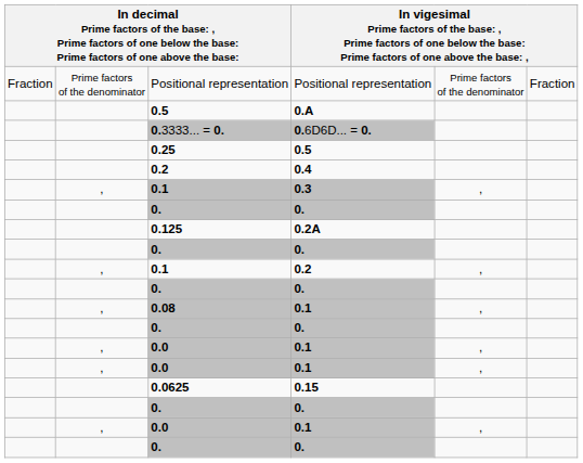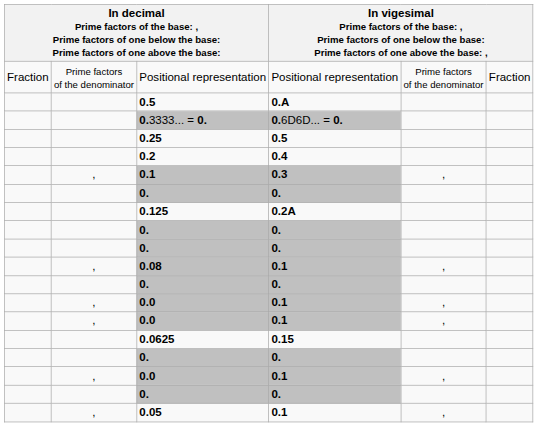 <table class="wikitable">
 <tr>
 <th colspan="3" align="center">In decimal<br><small>Prime factors of the base: , </small><br><small>Prime factors of one below the base: </small><br><small>Prime factors of one above the base: </small></th>
 <th colspan="3" align="center">In vigesimal<br><small>Prime factors of the base: , </small><br><small>Prime factors of one below the base: </small><br><small>Prime factors of one above the base: , </small></th>
 </tr>
 <tr>
 <td align="center">Fraction</td>
 <td align="center"><small>Prime factors<br>of the denominator</small></td>
 <td align="center">Positional representation</td>
 <td align="center">Positional representation</td>
 <td align="center"><small>Prime factors<br>of the denominator</small></td>
 <td align="center">Fraction</td>
 </tr>
 <tr>
 <td align="center"></td>
 <td align="center"></td>
 <td><strong>0.5</strong></td>
 <td><strong>0.A</strong></td>
 <td align="center"></td>
 <td align="center"></td>
 </tr>
 <tr>
 <td align="center"></td>
 <td align="center"></td>
 <td bgcolor=#c0c0c0><strong>0.</strong>3333... = <strong>0.</strong></td>
 <td bgcolor=#c0c0c0><strong>0.</strong>6D6D... = <strong>0.</strong></td>
 <td align="center"></td>
 <td align="center"></td>
 </tr>
 <tr>
 <td align="center"></td>
 <td align="center"></td>
 <td><strong>0.25</strong></td>
 <td><strong>0.5</strong></td>
 <td align="center"></td>
 <td align="center"></td>
 </tr>
 <tr>
 <td align="center"></td>
 <td align="center"></td>
 <td><strong>0.2</strong></td>
 <td><strong>0.4</strong></td>
 <td align="center"></td>
 <td align="center"></td>
 </tr>
 <tr>
 <td align="center"></td>
 <td align="center">, </td>
 <td bgcolor=#c0c0c0><strong>0.1</strong></td>
 <td bgcolor=#c0c0c0><strong>0.3</strong></td>
 <td align="center">, </td>
 <td align="center"></td>
 </tr>
 <tr>
 <td align="center"></td>
 <td align="center"></td>
 <td bgcolor=#c0c0c0><strong>0.</strong></td>
 <td bgcolor=#c0c0c0><strong>0.</strong></td>
 <td align="center"></td>
 <td align="center"></td>
 </tr>
 <tr>
 <td align="center"></td>
 <td align="center"></td>
 <td><strong>0.125</strong></td>
 <td><strong>0.2A</strong></td>
 <td align="center"></td>
 <td align="center"></td>
 </tr>
 <tr>
 <td align="center"></td>
 <td align="center"></td>
 <td bgcolor=#c0c0c0><strong>0.</strong></td>
 <td bgcolor=#c0c0c0><strong>0.</strong></td>
 <td align="center"></td>
 <td align="center"></td>
 </tr>
 <tr>
 <td align="center"></td>
-<td align="center">, </td>
-<td><strong>0.1</strong></td>
-<td><strong>0.2</strong></td>
-<td align="center">, </td>
-<td align="center"></td>
-</tr>
-<tr>
-<td align="center"></td>
 <td align="center"></td>
 <td bgcolor=#c0c0c0><strong>0.</strong></td>
 <td bgcolor=#c0c0c0><strong>0.</strong></td>
 <td align="center"></td>
 <td align="center"></td>
 </tr>
 <tr>
 <td align="center"></td>
 <td align="center">, </td>
 <td bgcolor=#c0c0c0><strong>0.08</strong></td>
 <td bgcolor=#c0c0c0><strong>0.1</strong></td>
 <td align="center">, </td>
 <td align="center"></td>
 </tr>
 <tr>
 <td align="center"></td>
 <td align="center"></td>
 <td bgcolor=#c0c0c0><strong>0.</strong></td>
 <td bgcolor=#c0c0c0><strong>0.</strong></td>
 <td align="center"></td>
 <td align="center"></td>
 </tr>
 <tr>
 <td align="center"></td>
 <td align="center">, </td>
 <td bgcolor=#c0c0c0><strong>0.0</strong></td>
 <td bgcolor=#c0c0c0><strong>0.1</strong></td>
 <td align="center">, </td>
 <td align="center"></td>
 </tr>
 <tr>
 <td align="center"></td>
 <td align="center">, </td>
 <td bgcolor=#c0c0c0><strong>0.0</strong></td>
 <td bgcolor=#c0c0c0><strong>0.1</strong></td>
 <td align="center">, </td>
 <td align="center"></td>
 </tr>
 <tr>
 <td align="center"></td>
 <td align="center"></td>
 <td><strong>0.0625</strong></td>
 <td><strong>0.15</strong></td>
 <td align="center"></td>
 <td align="center"></td>
 </tr>
 <tr>
 <td align="center"></td>
 <td align="center"></td>
 <td bgcolor=#c0c0c0><strong>0.</strong></td>
 <td bgcolor=#c0c0c0><strong>0.</strong></td>
 <td align="center"></td>
 <td align="center"></td>
 </tr>
 <tr>
 <td align="center"></td>
 <td align="center">, </td>
 <td bgcolor=#c0c0c0><strong>0.0</strong></td>
 <td bgcolor=#c0c0c0><strong>0.1</strong></td>
 <td align="center">, </td>
 <td align="center"></td>
 </tr>
 <tr>
 <td align="center"></td>
 <td align="center"></td>
 <td bgcolor=#c0c0c0><strong>0.</strong></td>
 <td bgcolor=#c0c0c0><strong>0.</strong></td>
 <td align="center"></td>
 <td align="center"></td>
 </tr>
+<tr>
+<td align="center"></td>
+<td align="center">, </td>
+<td><strong>0.05</strong></td>
+<td><strong>0.1</strong></td>
+<td align="center">, </td>
+<td align="center"></td>
+</tr>
 </table>
